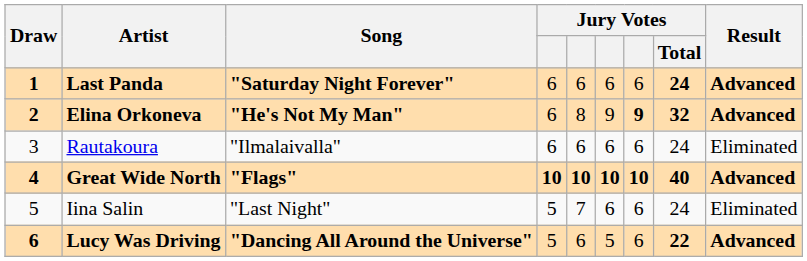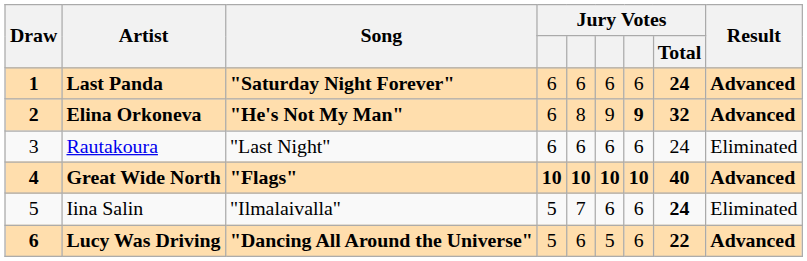 <table class="sortable wikitable" style="margin: 1em auto 1em auto; text-align:center">
 <tr>
 <th rowspan="2">Draw</th>
 <th rowspan="2">Artist</th>
 <th rowspan="2">Song</th>
 <th colspan="5">Jury Votes</th>
 <th rowspan="2">Result</th>
 </tr>
 <tr>
 <th></th>
 <th></th>
 <th></th>
 <th></th>
 <th>Total</th>
 </tr>
 <tr style="background:navajowhite;">
 <td><strong>1</strong></td>
 <td align="left"><strong>Last Panda</strong></td>
 <td align="left"><strong>"Saturday Night Forever"</strong></td>
 <td>6</td>
 <td>6</td>
 <td>6</td>
 <td>6</td>
 <td><strong>24</strong></td>
 <td align="left"><strong>Advanced</strong></td>
 </tr>
 <tr style="background:navajowhite;">
 <td><strong>2</strong></td>
 <td align="left"><strong>Elina Orkoneva</strong></td>
 <td align="left"><strong>"He's Not My Man"</strong></td>
 <td>6</td>
 <td>8</td>
 <td>9</td>
 <td><strong>9</strong></td>
 <td><strong>32</strong></td>
 <td align="left"><strong>Advanced</strong></td>
 </tr>
 <tr>
 <td>3</td>
 <td align="left"><a href='#'>Rautakoura</a></td>
-<td align="left">"Ilmalaivalla"</td>
+<td align="left">"Last Night"</td>
 <td>6</td>
 <td>6</td>
 <td>6</td>
 <td>6</td>
 <td>24</td>
 <td align="left">Eliminated</td>
 </tr>
 <tr style="background:navajowhite;">
 <td><strong>4</strong></td>
 <td align="left"><strong>Great Wide North</strong></td>
 <td align="left"><strong>"Flags"</strong></td>
 <td><strong>10</strong></td>
 <td><strong>10</strong></td>
 <td><strong>10</strong></td>
 <td><strong>10</strong></td>
 <td><strong>40</strong></td>
 <td align="left"><strong>Advanced</strong></td>
 </tr>
 <tr>
 <td>5</td>
 <td align="left">Iina Salin</td>
-<td align="left">"Last Night"</td>
+<td align="left">"Ilmalaivalla"</td>
 <td>5</td>
 <td>7</td>
 <td>6</td>
 <td>6</td>
-<td>24</td>
+<td><strong>24</strong></td>
 <td align="left">Eliminated</td>
 </tr>
 <tr style="background:navajowhite;">
 <td><strong>6</strong></td>
 <td align="left"><strong>Lucy Was Driving</strong></td>
 <td align="left"><strong>"Dancing All Around the Universe"</strong></td>
 <td>5</td>
 <td>6</td>
 <td>5</td>
 <td>6</td>
 <td><strong>22</strong></td>
 <td align="left"><strong>Advanced</strong></td>
 </tr>
 </table>
